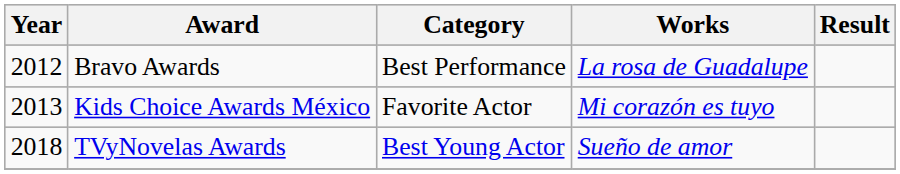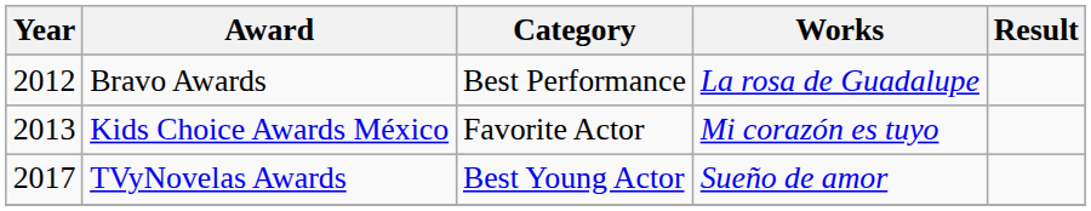 <table class="wikitable plainrowheaders">
 <tr>
 <th scope="col">Year</th>
 <th scope="col">Award</th>
 <th scope="col">Category</th>
 <th scope="col">Works</th>
 <th scope="col">Result</th>
 </tr>
 <tr>
 <td rowspan="1">2012</td>
 <td rowspan="1">Bravo Awards</td>
 <td>Best Performance</td>
 <td><em><a href='#'>La rosa de Guadalupe</a></em></td>
 <td></td>
 </tr>
 <tr>
 <td rowspan="1">2013</td>
 <td rowspan="1"><a href='#'>Kids Choice Awards México</a></td>
 <td>Favorite Actor</td>
 <td><em><a href='#'>Mi corazón es tuyo</a></em></td>
 <td></td>
 </tr>
 <tr>
-<td rowspan="1">2018</td>
+<td rowspan="1">2017</td>
 <td rowspan="1"><a href='#'>TVyNovelas Awards</a></td>
 <td><a href='#'>Best Young Actor</a></td>
 <td><em><a href='#'>Sueño de amor</a></em></td>
 <td></td>
 </tr>
 <tr>
 </tr>
 </table>
